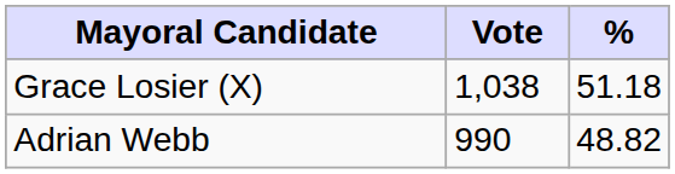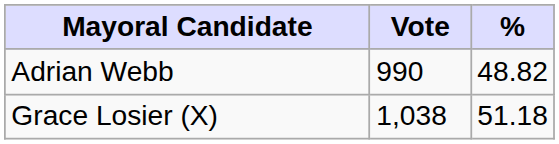 <table class="wikitable">
 <tr>
 <th style="background:#ddf; width:200px;">Mayoral Candidate</th>
 <th style="background:#ddf; width:50px;">Vote</th>
 <th style="background:#ddf; width:30px;">%</th>
 </tr>
 <tr>
+<td>Adrian Webb</td>
+<td>990</td>
+<td>48.82</td>
+</tr>
+<tr>
 <td>Grace Losier (X)</td>
 <td>1,038</td>
 <td>51.18</td>
 </tr>
-<tr>
-<td>Adrian Webb</td>
-<td>990</td>
-<td>48.82</td>
-</tr>
 </table>
